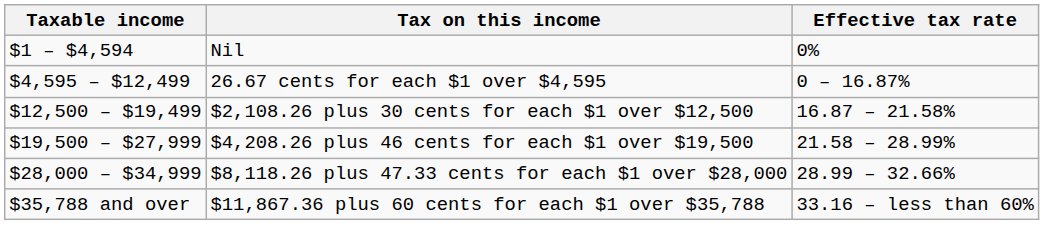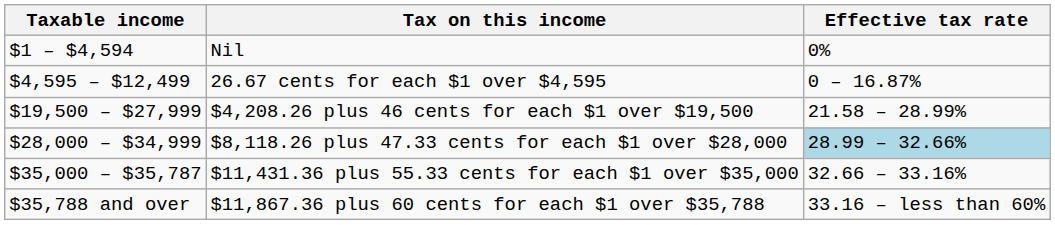 <table class="wikitable">
 <tr>
 <th>Taxable income</th>
 <th>Tax on this income</th>
 <th>Effective tax rate</th>
 </tr>
 <tr>
 <td>$1 – $4,594</td>
 <td>Nil</td>
 <td>0%</td>
 </tr>
 <tr>
 <td>$4,595 – $12,499</td>
 <td>26.67 cents for each $1 over $4,595</td>
 <td>0 – 16.87%</td>
 </tr>
 <tr>
-<td>$12,500 – $19,499</td>
-<td>$2,108.26 plus 30 cents for each $1 over $12,500</td>
-<td>16.87 – 21.58%</td>
-</tr>
-<tr>
 <td>$19,500 – $27,999</td>
 <td>$4,208.26 plus 46 cents for each $1 over $19,500</td>
 <td>21.58 – 28.99%</td>
 </tr>
 <tr>
 <td>$28,000 – $34,999</td>
 <td>$8,118.26 plus 47.33 cents for each $1 over $28,000</td>
-<td>28.99 – 32.66%</td>
+<td style="background: lightblue;">28.99 – 32.66%</td>
+</tr>
+<tr>
+<td>$35,000 – $35,787</td>
+<td>$11,431.36 plus 55.33 cents for each $1 over $35,000</td>
+<td>32.66 – 33.16%</td>
 </tr>
 <tr>
 <td>$35,788 and over</td>
 <td>$11,867.36 plus 60 cents for each $1 over $35,788</td>
 <td>33.16 – less than 60%</td>
 </tr>
 </table>
